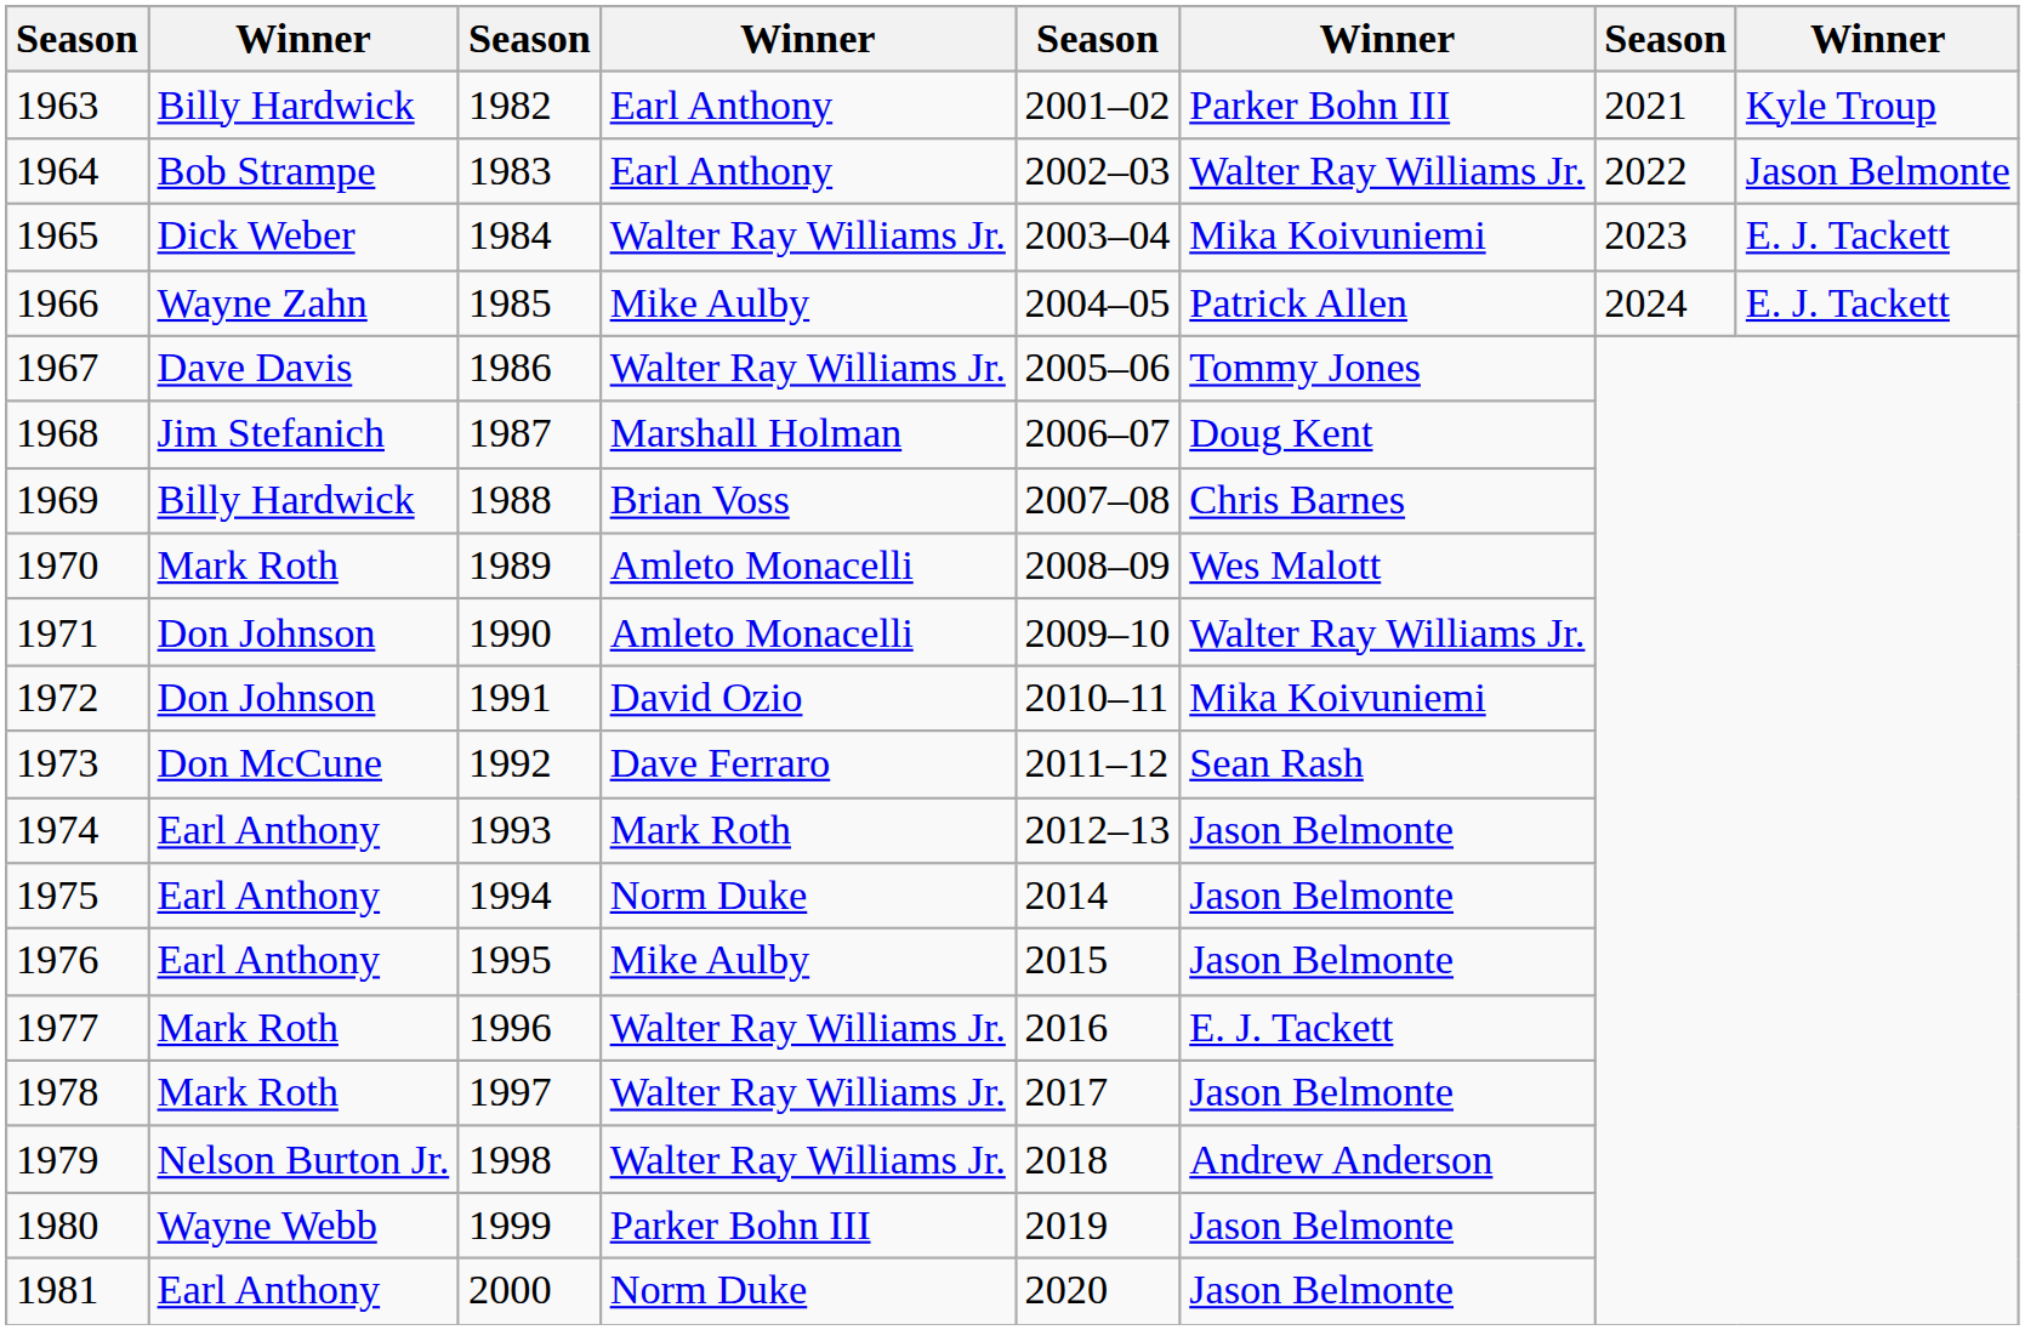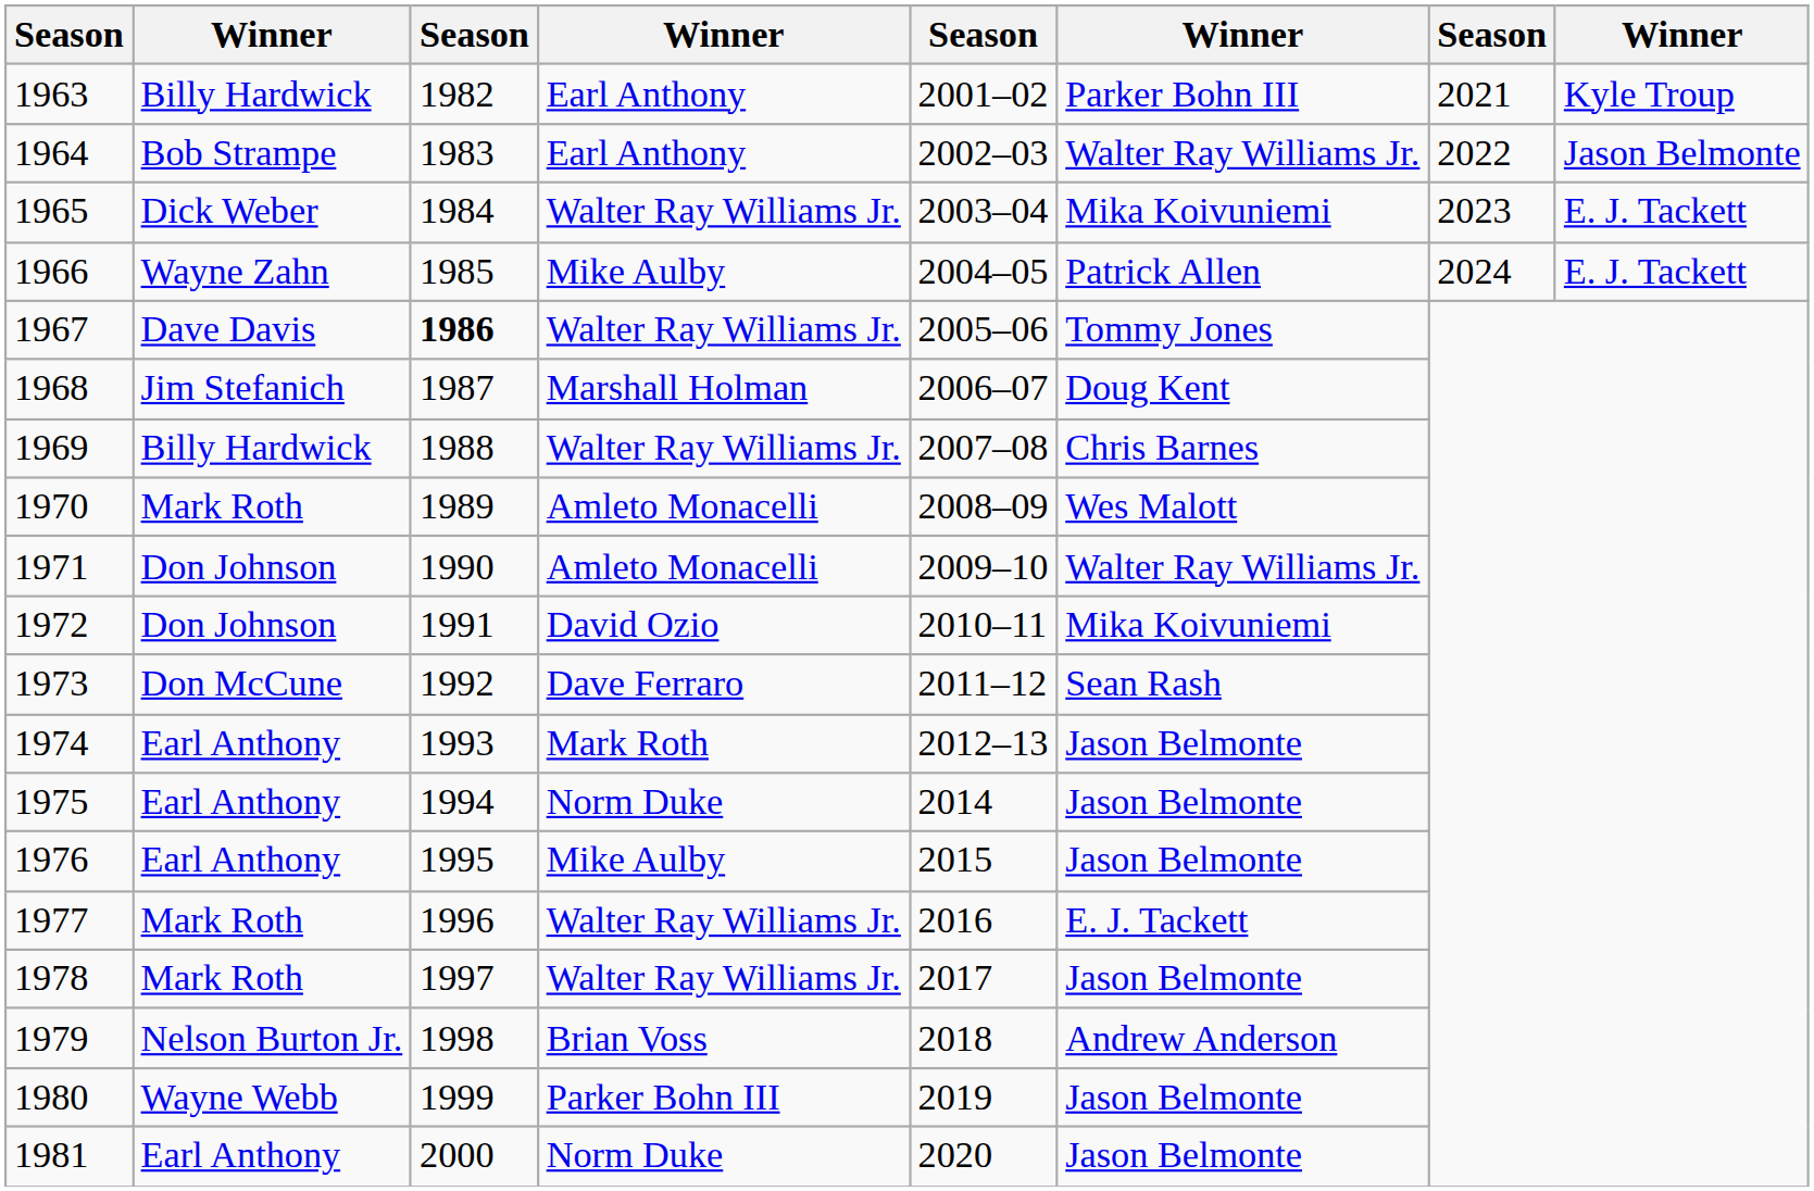 <table class="wikitable">
 <tr>
 <th>Season</th>
 <th>Winner</th>
 <th>Season</th>
 <th>Winner</th>
 <th>Season</th>
 <th>Winner</th>
 <th>Season</th>
 <th>Winner</th>
 </tr>
 <tr>
 <td>1963</td>
 <td><a href='#'>Billy Hardwick</a></td>
 <td>1982</td>
 <td><a href='#'>Earl Anthony</a></td>
 <td>2001–02</td>
 <td><a href='#'>Parker Bohn III</a></td>
 <td>2021</td>
 <td><a href='#'>Kyle Troup</a></td>
 </tr>
 <tr>
 <td>1964</td>
 <td><a href='#'>Bob Strampe</a></td>
 <td>1983</td>
 <td><a href='#'>Earl Anthony</a></td>
 <td>2002–03</td>
 <td><a href='#'>Walter Ray Williams Jr.</a></td>
 <td>2022</td>
 <td><a href='#'>Jason Belmonte</a></td>
 </tr>
 <tr>
 <td>1965</td>
 <td><a href='#'>Dick Weber</a></td>
 <td>1984</td>
 <td><a href='#'>Walter Ray Williams Jr.</a></td>
 <td>2003–04</td>
 <td><a href='#'>Mika Koivuniemi</a></td>
 <td>2023</td>
 <td><a href='#'>E. J. Tackett</a></td>
 </tr>
 <tr>
 <td>1966</td>
 <td><a href='#'>Wayne Zahn</a></td>
 <td>1985</td>
 <td><a href='#'>Mike Aulby</a></td>
 <td>2004–05</td>
 <td><a href='#'>Patrick Allen</a></td>
 <td>2024</td>
 <td><a href='#'>E. J. Tackett</a></td>
 </tr>
 <tr>
 <td>1967</td>
 <td><a href='#'>Dave Davis</a></td>
-<td>1986</td>
+<td><strong>1986</strong></td>
 <td><a href='#'>Walter Ray Williams Jr.</a></td>
 <td>2005–06</td>
 <td><a href='#'>Tommy Jones</a></td>
 </tr>
 <tr>
 <td>1968</td>
 <td><a href='#'>Jim Stefanich</a></td>
 <td>1987</td>
 <td><a href='#'>Marshall Holman</a></td>
 <td>2006–07</td>
 <td><a href='#'>Doug Kent</a></td>
 </tr>
 <tr>
 <td>1969</td>
 <td><a href='#'>Billy Hardwick</a></td>
 <td>1988</td>
-<td><a href='#'>Brian Voss</a></td>
+<td><a href='#'>Walter Ray Williams Jr.</a></td>
 <td>2007–08</td>
 <td><a href='#'>Chris Barnes</a></td>
 </tr>
 <tr>
 <td>1970</td>
 <td><a href='#'>Mark Roth</a></td>
 <td>1989</td>
 <td><a href='#'>Amleto Monacelli</a></td>
 <td>2008–09</td>
 <td><a href='#'>Wes Malott</a></td>
 </tr>
 <tr>
 <td>1971</td>
 <td><a href='#'>Don Johnson</a></td>
 <td>1990</td>
 <td><a href='#'>Amleto Monacelli</a></td>
 <td>2009–10</td>
 <td><a href='#'>Walter Ray Williams Jr.</a></td>
 </tr>
 <tr>
 <td>1972</td>
 <td><a href='#'>Don Johnson</a></td>
 <td>1991</td>
 <td><a href='#'>David Ozio</a></td>
 <td>2010–11</td>
 <td><a href='#'>Mika Koivuniemi</a></td>
 </tr>
 <tr>
 <td>1973</td>
 <td><a href='#'>Don McCune</a></td>
 <td>1992</td>
 <td><a href='#'>Dave Ferraro</a></td>
 <td>2011–12</td>
 <td><a href='#'>Sean Rash</a></td>
 </tr>
 <tr>
 <td>1974</td>
 <td><a href='#'>Earl Anthony</a></td>
 <td>1993</td>
 <td><a href='#'>Mark Roth</a></td>
 <td>2012–13</td>
 <td><a href='#'>Jason Belmonte</a></td>
 </tr>
 <tr>
 <td>1975</td>
 <td><a href='#'>Earl Anthony</a></td>
 <td>1994</td>
 <td><a href='#'>Norm Duke</a></td>
 <td>2014</td>
 <td><a href='#'>Jason Belmonte</a></td>
 </tr>
 <tr>
 <td>1976</td>
 <td><a href='#'>Earl Anthony</a></td>
 <td>1995</td>
 <td><a href='#'>Mike Aulby</a></td>
 <td>2015</td>
 <td><a href='#'>Jason Belmonte</a></td>
 </tr>
 <tr>
 <td>1977</td>
 <td><a href='#'>Mark Roth</a></td>
 <td>1996</td>
 <td><a href='#'>Walter Ray Williams Jr.</a></td>
 <td>2016</td>
 <td><a href='#'>E. J. Tackett</a></td>
 </tr>
 <tr>
 <td>1978</td>
 <td><a href='#'>Mark Roth</a></td>
 <td>1997</td>
 <td><a href='#'>Walter Ray Williams Jr.</a></td>
 <td>2017</td>
 <td><a href='#'>Jason Belmonte</a></td>
 </tr>
 <tr>
 <td>1979</td>
 <td><a href='#'>Nelson Burton Jr.</a></td>
 <td>1998</td>
-<td><a href='#'>Walter Ray Williams Jr.</a></td>
+<td><a href='#'>Brian Voss</a></td>
 <td>2018</td>
 <td><a href='#'>Andrew Anderson</a></td>
 </tr>
 <tr>
 <td>1980</td>
 <td><a href='#'>Wayne Webb</a></td>
 <td>1999</td>
 <td><a href='#'>Parker Bohn III</a></td>
 <td>2019</td>
 <td><a href='#'>Jason Belmonte</a></td>
 </tr>
 <tr>
 <td>1981</td>
 <td><a href='#'>Earl Anthony</a></td>
 <td>2000</td>
 <td><a href='#'>Norm Duke</a></td>
 <td>2020</td>
 <td><a href='#'>Jason Belmonte</a></td>
 </tr>
 </table>
